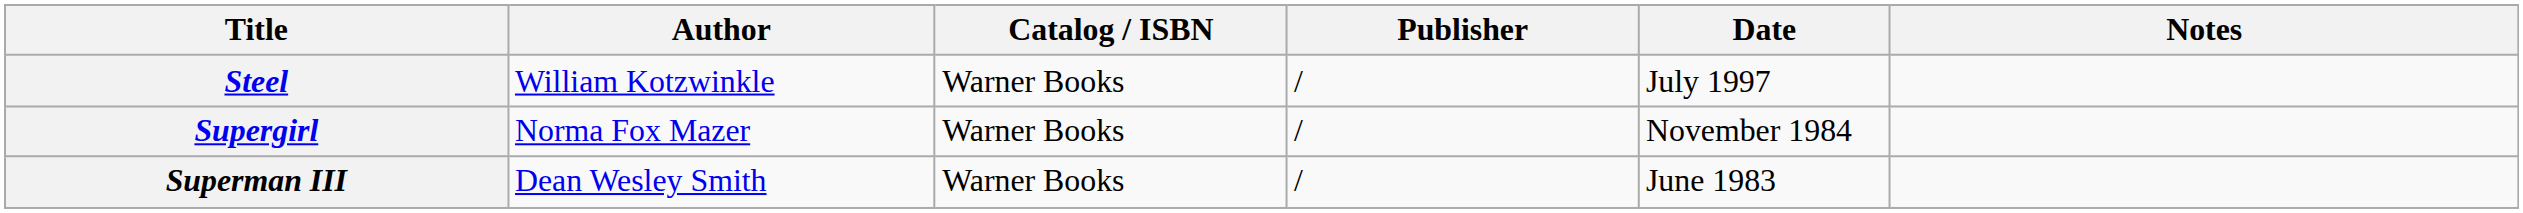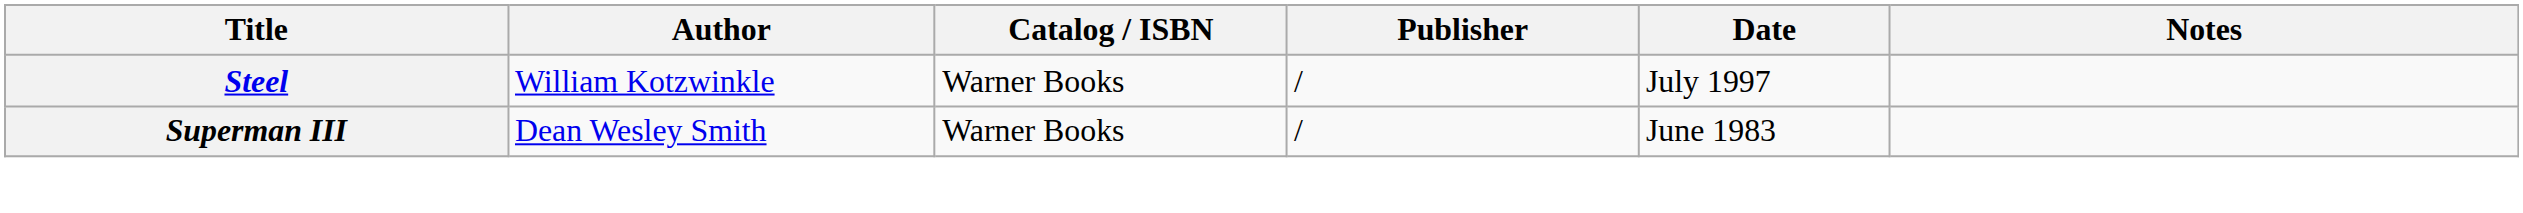 <table class="wikitable sortable" style="width:100%;">
 <tr>
 <th width=20%>Title</th>
 <th width=17%>Author</th>
 <th width=14%>Catalog / ISBN</th>
 <th width=14%>Publisher</th>
 <th width=10%>Date</th>
 <th width=25%>Notes</th>
 </tr>
 <tr>
 <th><em><a href='#'>Steel</a></em></th>
 <td><a href='#'>William Kotzwinkle</a></td>
 <td>Warner Books</td>
 <td> / </td>
 <td>July 1997</td>
 <td></td>
 </tr>
 <tr>
-<th><em><a href='#'>Supergirl</a></em></th>
-<td><a href='#'>Norma Fox Mazer</a></td>
-<td>Warner Books</td>
-<td> / </td>
-<td>November 1984</td>
-<td></td>
-</tr>
-<tr>
 <th><em>Superman III</em></th>
 <td><a href='#'>Dean Wesley Smith</a></td>
 <td>Warner Books</td>
 <td> / </td>
 <td>June 1983</td>
 <td></td>
 </tr>
 </table>
